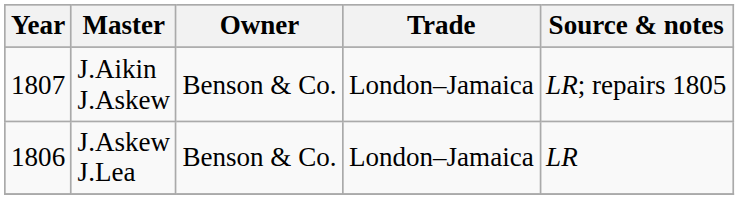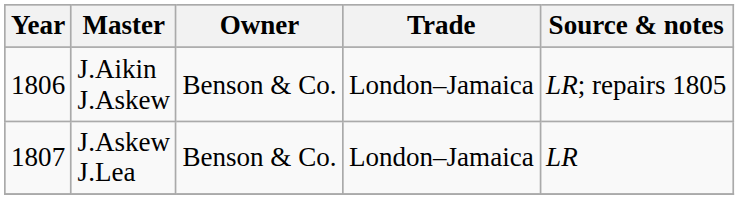 <table class=" wikitable">
 <tr>
 <th>Year</th>
 <th>Master</th>
 <th>Owner</th>
 <th>Trade</th>
 <th>Source & notes</th>
 </tr>
 <tr>
-<td>1807</td>
+<td>1806</td>
 <td>J.Aikin<br>J.Askew</td>
 <td>Benson & Co.</td>
 <td>London–Jamaica</td>
 <td><em>LR</em>; repairs 1805</td>
 </tr>
 <tr>
-<td>1806</td>
+<td>1807</td>
 <td>J.Askew<br>J.Lea</td>
 <td>Benson & Co.</td>
 <td>London–Jamaica</td>
 <td><em>LR</em></td>
 </tr>
 <tr>
 </tr>
 </table>
